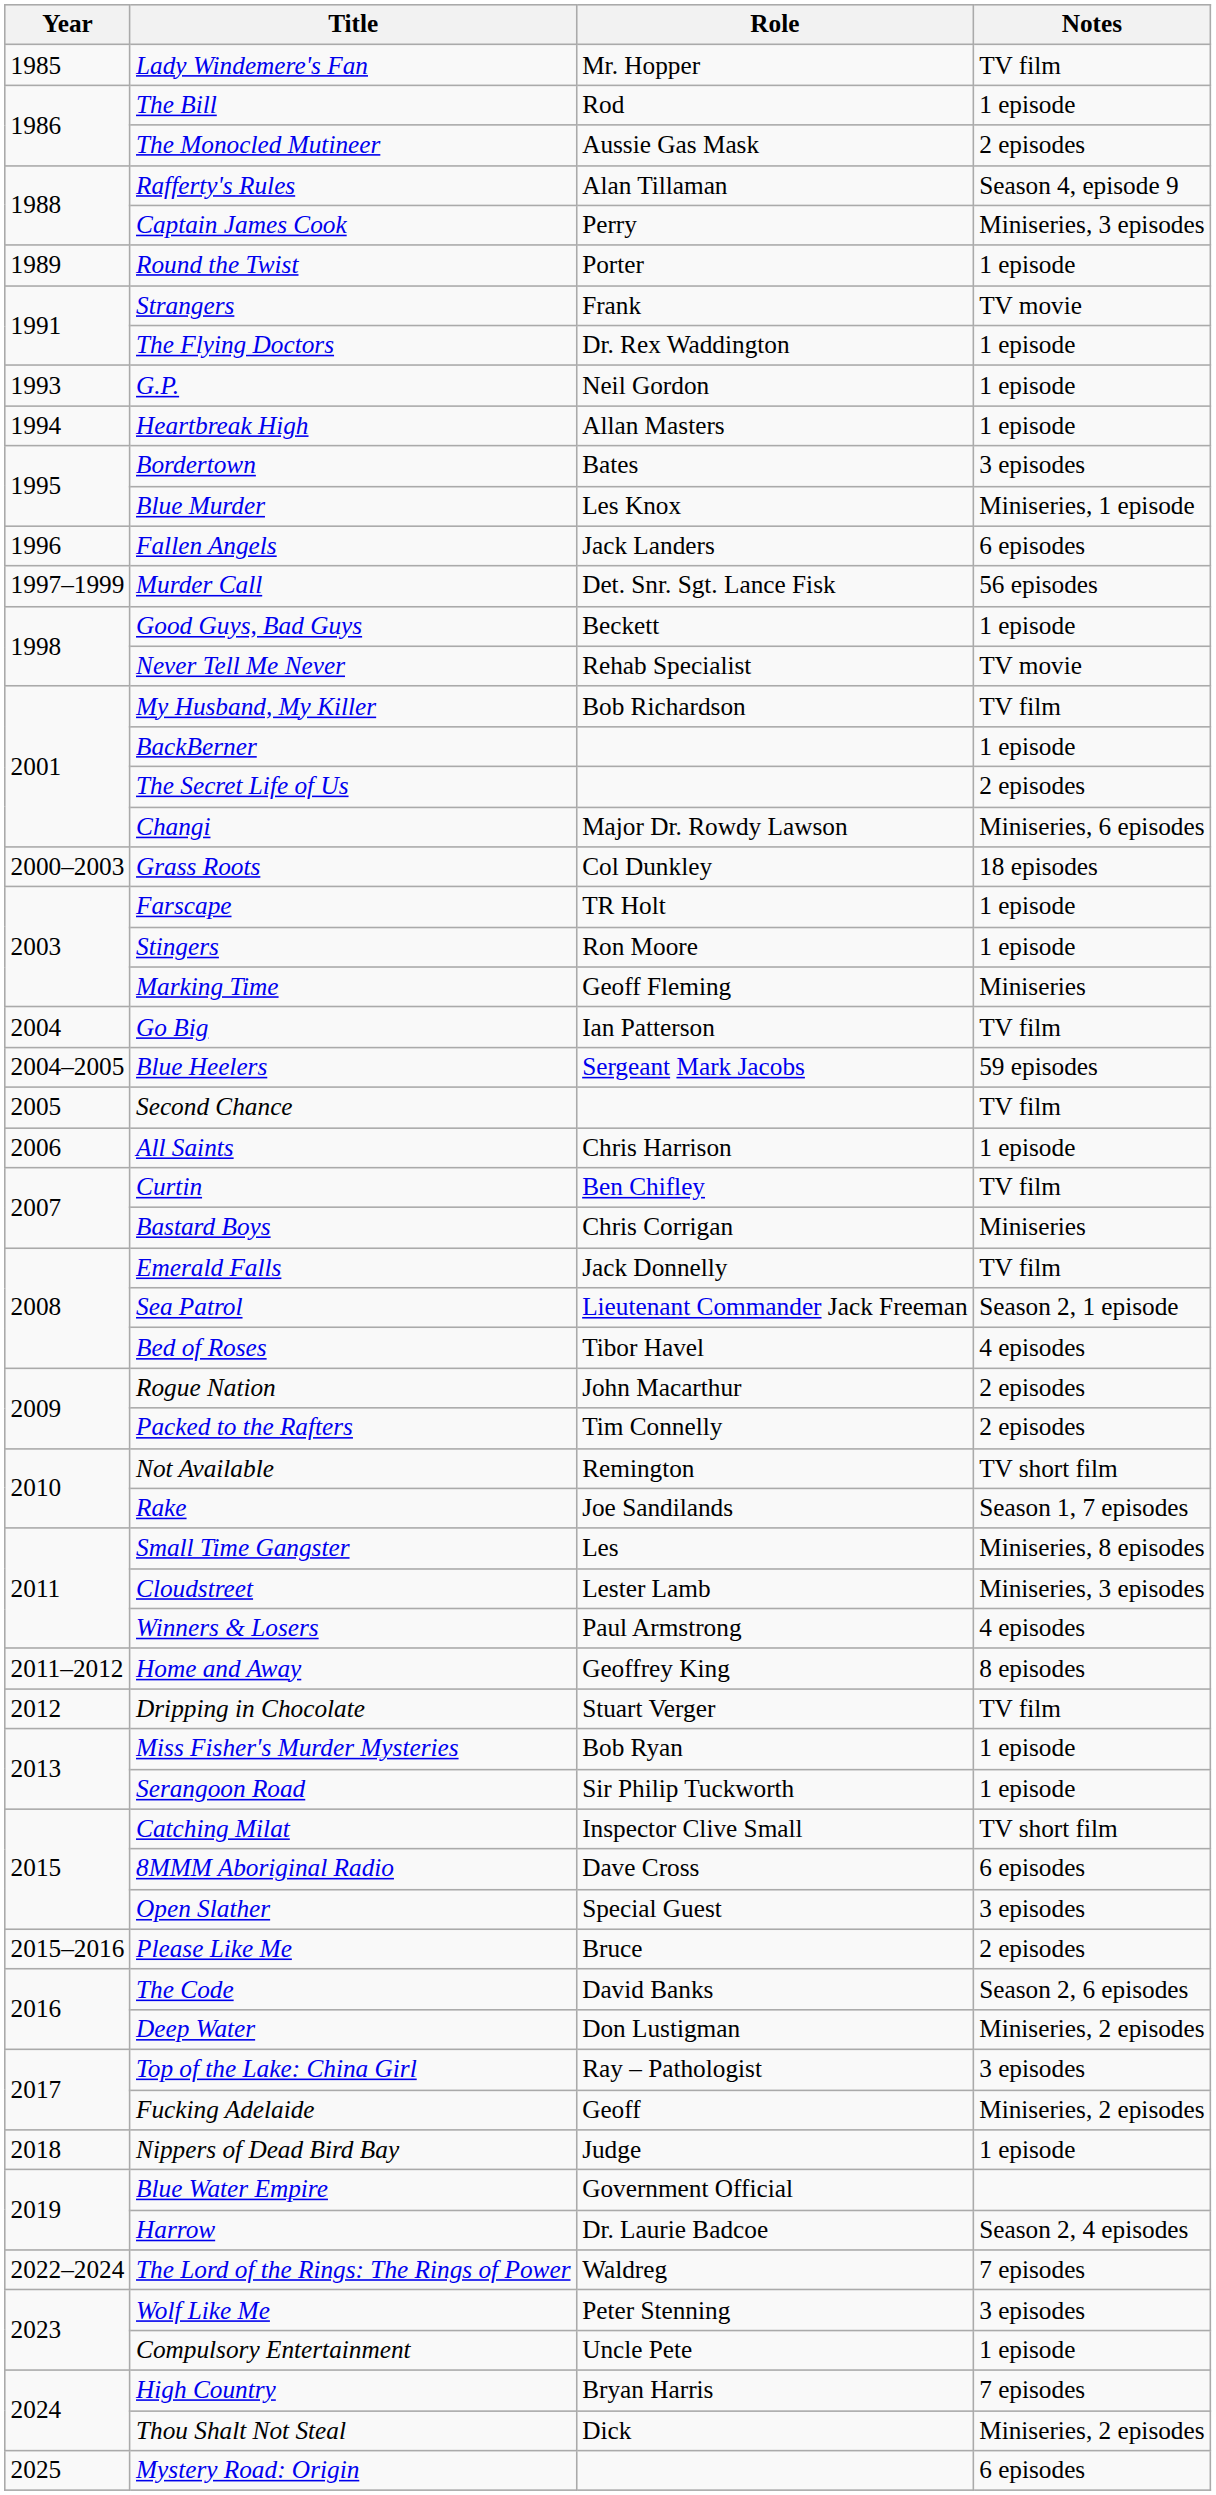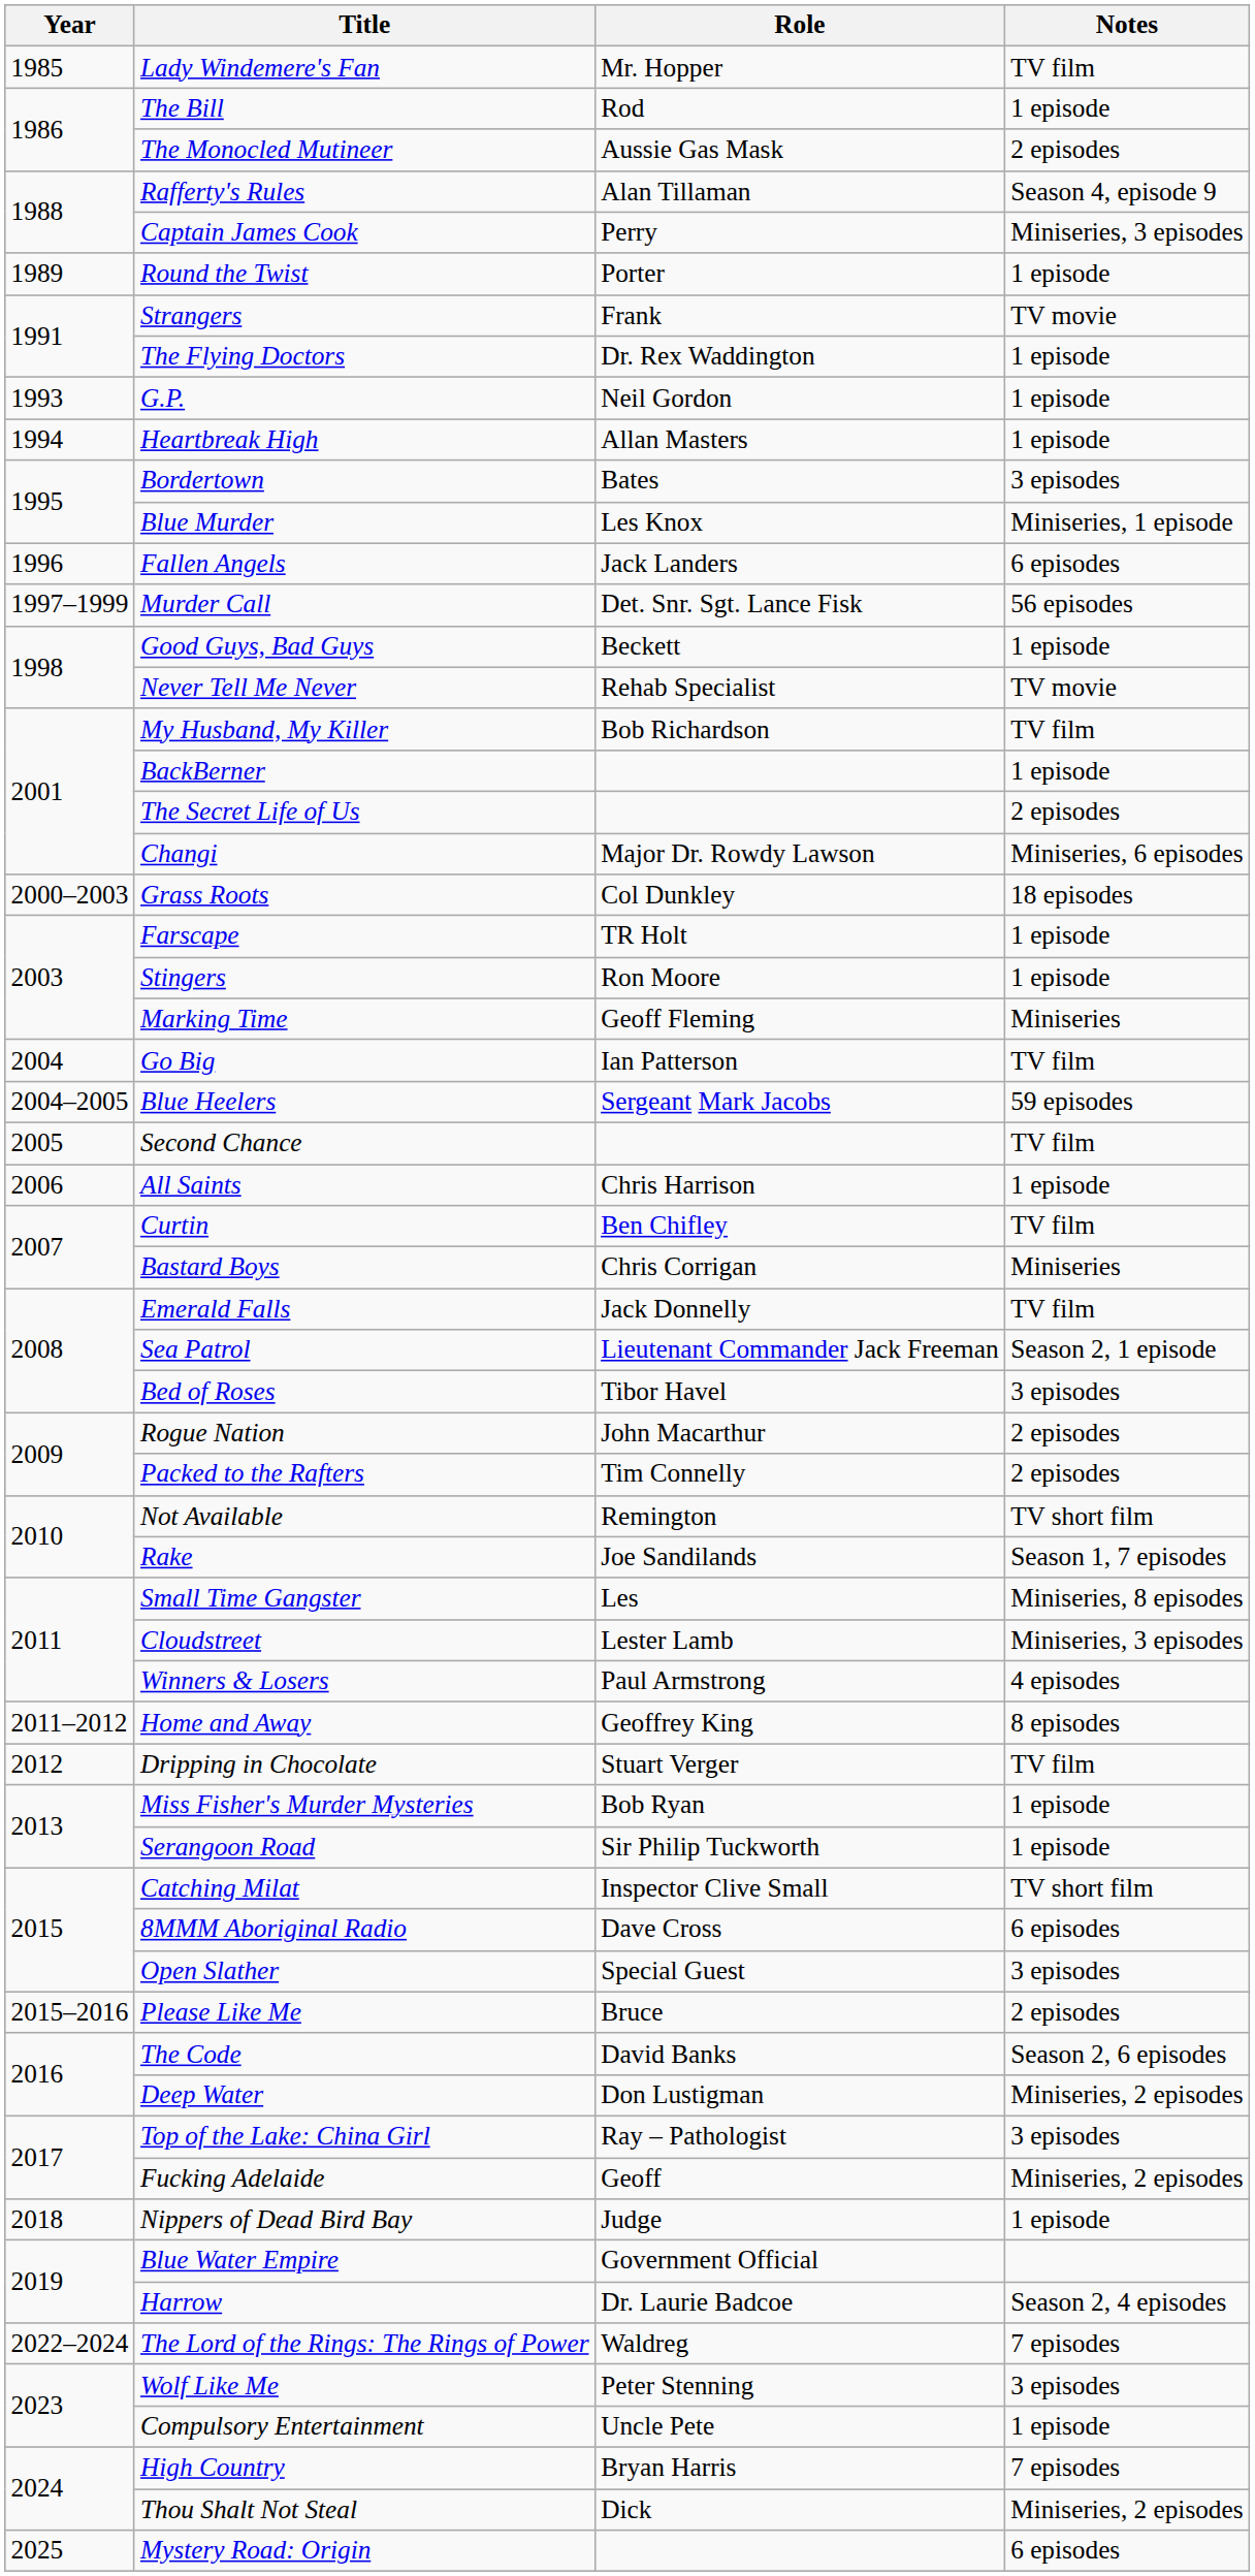 <table class="wikitable sortable">
 <tr>
 <th>Year</th>
 <th>Title</th>
 <th>Role</th>
 <th class="unsortable">Notes</th>
 </tr>
 <tr>
 <td>1985</td>
 <td><em><a href='#'>Lady Windemere's Fan</a></em></td>
 <td>Mr. Hopper</td>
 <td>TV film</td>
 </tr>
 <tr>
 <td rowspan="2">1986</td>
 <td><em><a href='#'>The Bill</a></em></td>
 <td>Rod</td>
 <td>1 episode</td>
 </tr>
 <tr>
 <td><em><a href='#'>The Monocled Mutineer</a></em></td>
 <td>Aussie Gas Mask</td>
 <td>2 episodes</td>
 </tr>
 <tr>
 <td rowspan="2">1988</td>
 <td><em><a href='#'>Rafferty's Rules</a></em></td>
 <td>Alan Tillaman</td>
 <td>Season 4, episode 9</td>
 </tr>
 <tr>
 <td><em><a href='#'>Captain James Cook</a></em></td>
 <td>Perry</td>
 <td>Miniseries, 3 episodes</td>
 </tr>
 <tr>
 <td>1989</td>
 <td><em><a href='#'>Round the Twist</a></em></td>
 <td>Porter</td>
 <td>1 episode</td>
 </tr>
 <tr>
 <td rowspan="2">1991</td>
 <td><em><a href='#'>Strangers</a></em></td>
 <td>Frank</td>
 <td>TV movie</td>
 </tr>
 <tr>
 <td><em><a href='#'>The Flying Doctors</a></em></td>
 <td>Dr. Rex Waddington</td>
 <td>1 episode</td>
 </tr>
 <tr>
 <td>1993</td>
 <td><em><a href='#'>G.P.</a></em></td>
 <td>Neil Gordon</td>
 <td>1 episode</td>
 </tr>
 <tr>
 <td>1994</td>
 <td><em><a href='#'>Heartbreak High</a></em></td>
 <td>Allan Masters</td>
 <td>1 episode</td>
 </tr>
 <tr>
 <td rowspan="2">1995</td>
 <td><em><a href='#'>Bordertown</a></em></td>
 <td>Bates</td>
 <td>3 episodes</td>
 </tr>
 <tr>
 <td><em><a href='#'>Blue Murder</a></em></td>
 <td>Les Knox</td>
 <td>Miniseries, 1 episode</td>
 </tr>
 <tr>
 <td>1996</td>
 <td><em><a href='#'>Fallen Angels</a></em></td>
 <td>Jack Landers</td>
 <td>6 episodes</td>
 </tr>
 <tr>
 <td>1997–1999</td>
 <td><em><a href='#'>Murder Call</a></em></td>
 <td>Det. Snr. Sgt. Lance Fisk</td>
 <td>56 episodes</td>
 </tr>
 <tr>
 <td rowspan="2">1998</td>
 <td><em><a href='#'>Good Guys, Bad Guys</a></em></td>
 <td>Beckett</td>
 <td>1 episode</td>
 </tr>
 <tr>
 <td><em><a href='#'>Never Tell Me Never</a></em></td>
 <td>Rehab Specialist</td>
 <td>TV movie</td>
 </tr>
 <tr>
 <td rowspan="4">2001</td>
 <td><em><a href='#'>My Husband, My Killer</a></em></td>
 <td>Bob Richardson</td>
 <td>TV film</td>
 </tr>
 <tr>
 <td><em><a href='#'>BackBerner</a></em></td>
 <td></td>
 <td>1 episode</td>
 </tr>
 <tr>
 <td><em><a href='#'>The Secret Life of Us</a></em></td>
 <td></td>
 <td>2 episodes</td>
 </tr>
 <tr>
 <td><em><a href='#'>Changi</a></em></td>
 <td>Major Dr. Rowdy Lawson</td>
 <td>Miniseries, 6 episodes</td>
 </tr>
 <tr>
 <td>2000–2003</td>
 <td><em><a href='#'>Grass Roots</a></em></td>
 <td>Col Dunkley</td>
 <td>18 episodes</td>
 </tr>
 <tr>
 <td rowspan="3">2003</td>
 <td><em><a href='#'>Farscape</a></em></td>
 <td>TR Holt</td>
 <td>1 episode</td>
 </tr>
 <tr>
 <td><em><a href='#'>Stingers</a></em></td>
 <td>Ron Moore</td>
 <td>1 episode</td>
 </tr>
 <tr>
 <td><em><a href='#'>Marking Time</a></em></td>
 <td>Geoff Fleming</td>
 <td>Miniseries</td>
 </tr>
 <tr>
 <td>2004</td>
 <td><em><a href='#'>Go Big</a></em></td>
 <td>Ian Patterson</td>
 <td>TV film</td>
 </tr>
 <tr>
 <td>2004–2005</td>
 <td><em><a href='#'>Blue Heelers</a></em></td>
 <td><a href='#'>Sergeant</a> <a href='#'>Mark Jacobs</a></td>
 <td>59 episodes</td>
 </tr>
 <tr>
 <td>2005</td>
 <td><em>Second Chance</em></td>
 <td></td>
 <td>TV film</td>
 </tr>
 <tr>
 <td>2006</td>
 <td><em><a href='#'>All Saints</a></em></td>
 <td>Chris Harrison</td>
 <td>1 episode</td>
 </tr>
 <tr>
 <td rowspan="2">2007</td>
 <td><em><a href='#'>Curtin</a></em></td>
 <td><a href='#'>Ben Chifley</a></td>
 <td>TV film</td>
 </tr>
 <tr>
 <td><em><a href='#'>Bastard Boys</a></em></td>
 <td>Chris Corrigan</td>
 <td>Miniseries</td>
 </tr>
 <tr>
 <td rowspan="3">2008</td>
 <td><em><a href='#'>Emerald Falls</a></em></td>
 <td>Jack Donnelly</td>
 <td>TV film</td>
 </tr>
 <tr>
 <td><em><a href='#'>Sea Patrol</a></em></td>
 <td><a href='#'>Lieutenant Commander</a> Jack Freeman</td>
 <td>Season 2, 1 episode</td>
 </tr>
 <tr>
 <td><em><a href='#'>Bed of Roses</a></em></td>
 <td>Tibor Havel</td>
-<td>4 episodes</td>
+<td>3 episodes</td>
 </tr>
 <tr>
 <td rowspan="2">2009</td>
 <td><em>Rogue Nation</em></td>
 <td>John Macarthur</td>
 <td>2 episodes</td>
 </tr>
 <tr>
 <td><em><a href='#'>Packed to the Rafters</a></em></td>
 <td>Tim Connelly</td>
 <td>2 episodes</td>
 </tr>
 <tr>
 <td rowspan="2">2010</td>
 <td><em>Not Available</em></td>
 <td>Remington</td>
 <td>TV short film</td>
 </tr>
 <tr>
 <td><em><a href='#'>Rake</a></em></td>
 <td>Joe Sandilands</td>
 <td>Season 1, 7 episodes</td>
 </tr>
 <tr>
 <td rowspan="3">2011</td>
 <td><em><a href='#'>Small Time Gangster</a></em></td>
 <td>Les</td>
 <td>Miniseries, 8 episodes</td>
 </tr>
 <tr>
 <td><em><a href='#'>Cloudstreet</a></em></td>
 <td>Lester Lamb</td>
 <td>Miniseries, 3 episodes</td>
 </tr>
 <tr>
 <td><em><a href='#'>Winners & Losers</a></em></td>
 <td>Paul Armstrong</td>
 <td>4 episodes</td>
 </tr>
 <tr>
 <td>2011–2012</td>
 <td><em><a href='#'>Home and Away</a></em></td>
 <td>Geoffrey King</td>
 <td>8 episodes</td>
 </tr>
 <tr>
 <td>2012</td>
 <td><em>Dripping in Chocolate</em></td>
 <td>Stuart Verger</td>
 <td>TV film</td>
 </tr>
 <tr>
 <td rowspan="2">2013</td>
 <td><em><a href='#'>Miss Fisher's Murder Mysteries</a></em></td>
 <td>Bob Ryan</td>
 <td>1 episode</td>
 </tr>
 <tr>
 <td><em><a href='#'>Serangoon Road</a></em></td>
 <td>Sir Philip Tuckworth</td>
 <td>1 episode</td>
 </tr>
 <tr>
 <td rowspan="3">2015</td>
 <td><em><a href='#'>Catching Milat</a></em></td>
 <td>Inspector Clive Small</td>
 <td>TV short film</td>
 </tr>
 <tr>
 <td><em><a href='#'>8MMM Aboriginal Radio</a></em></td>
 <td>Dave Cross</td>
 <td>6 episodes</td>
 </tr>
 <tr>
 <td><em><a href='#'>Open Slather</a></em></td>
 <td>Special Guest</td>
 <td>3 episodes</td>
 </tr>
 <tr>
 <td>2015–2016</td>
 <td><em><a href='#'>Please Like Me</a></em></td>
 <td>Bruce</td>
 <td>2 episodes</td>
 </tr>
 <tr>
 <td rowspan="2">2016</td>
 <td><em><a href='#'>The Code</a></em></td>
 <td>David Banks</td>
 <td>Season 2, 6 episodes</td>
 </tr>
 <tr>
 <td><em><a href='#'>Deep Water</a></em></td>
 <td>Don Lustigman</td>
 <td>Miniseries, 2 episodes</td>
 </tr>
 <tr>
 <td rowspan="2">2017</td>
 <td><em><a href='#'>Top of the Lake: China Girl</a></em></td>
 <td>Ray – Pathologist</td>
 <td>3 episodes</td>
 </tr>
 <tr>
 <td><em>Fucking Adelaide</em></td>
 <td>Geoff</td>
 <td>Miniseries, 2 episodes</td>
 </tr>
 <tr>
 <td>2018</td>
 <td><em>Nippers of Dead Bird Bay</em></td>
 <td>Judge</td>
 <td>1 episode</td>
 </tr>
 <tr>
 <td rowspan="2">2019</td>
 <td><em><a href='#'>Blue Water Empire</a></em></td>
 <td>Government Official</td>
 <td></td>
 </tr>
 <tr>
 <td><em><a href='#'>Harrow</a></em></td>
 <td>Dr. Laurie Badcoe</td>
 <td>Season 2, 4 episodes</td>
 </tr>
 <tr>
 <td>2022–2024</td>
 <td><em><a href='#'>The Lord of the Rings: The Rings of Power</a></em></td>
 <td>Waldreg</td>
 <td>7 episodes</td>
 </tr>
 <tr>
 <td rowspan="2">2023</td>
 <td><em><a href='#'>Wolf Like Me</a></em></td>
 <td>Peter Stenning</td>
 <td>3 episodes</td>
 </tr>
 <tr>
 <td><em>Compulsory Entertainment</em></td>
 <td>Uncle Pete</td>
 <td>1 episode</td>
 </tr>
 <tr>
 <td rowspan="2">2024</td>
 <td><em><a href='#'>High Country</a></em></td>
 <td>Bryan Harris</td>
 <td>7 episodes</td>
 </tr>
 <tr>
 <td><em>Thou Shalt Not Steal</em></td>
 <td>Dick</td>
 <td>Miniseries, 2 episodes</td>
 </tr>
 <tr>
 <td>2025</td>
 <td><em><a href='#'>Mystery Road: Origin</a></em></td>
 <td></td>
 <td>6 episodes</td>
 </tr>
 </table>
